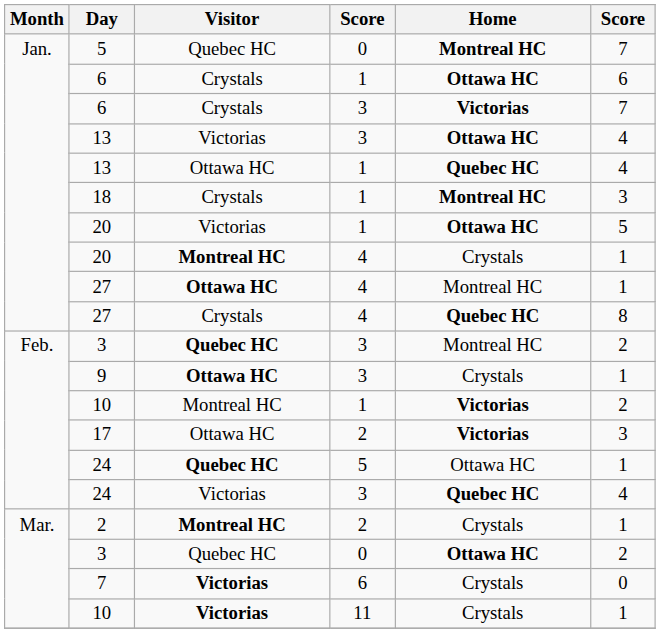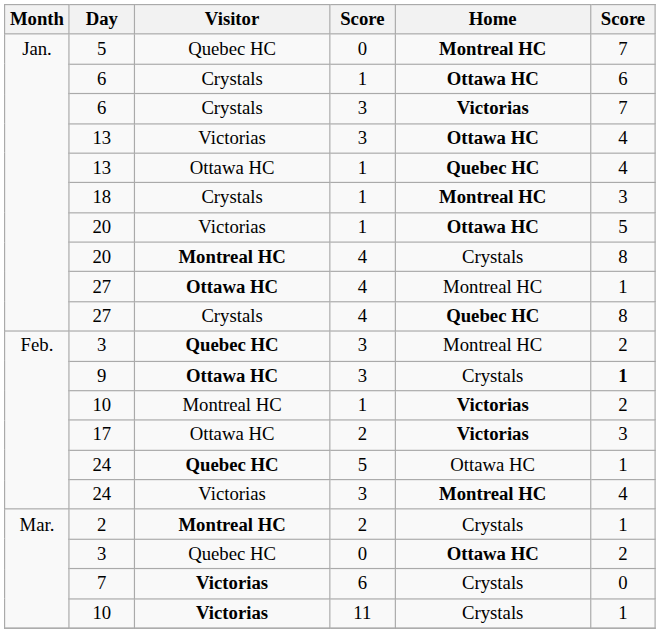 <table class="wikitable" style="text-align:center;">
 <tr>
 <th style="width:3em">Month</th>
 <th style="width:3em">Day</th>
 <th style="width:10em">Visitor</th>
 <th style="width:3em">Score</th>
 <th style="width:10em">Home</th>
 <th style="width:3em">Score</th>
 </tr>
 <tr>
 <td rowspan=10 valign=top>Jan.</td>
 <td>5</td>
 <td>Quebec HC</td>
 <td>0</td>
 <td><strong>Montreal HC</strong></td>
 <td>7</td>
 </tr>
 <tr>
 <td>6</td>
 <td>Crystals</td>
 <td>1</td>
 <td><strong>Ottawa HC</strong></td>
 <td>6</td>
 </tr>
 <tr>
 <td>6</td>
 <td>Crystals</td>
 <td>3</td>
 <td><strong>Victorias</strong></td>
 <td>7</td>
 </tr>
 <tr>
 <td>13</td>
 <td>Victorias</td>
 <td>3</td>
 <td><strong>Ottawa HC</strong></td>
 <td>4</td>
 </tr>
 <tr>
 <td>13</td>
 <td>Ottawa HC</td>
 <td>1</td>
 <td><strong>Quebec HC</strong></td>
 <td>4</td>
 </tr>
 <tr>
 <td>18</td>
 <td>Crystals</td>
 <td>1</td>
 <td><strong>Montreal HC</strong></td>
 <td>3</td>
 </tr>
 <tr>
 <td>20</td>
 <td>Victorias</td>
 <td>1</td>
 <td><strong>Ottawa HC</strong></td>
 <td>5</td>
 </tr>
 <tr>
 <td>20</td>
 <td><strong>Montreal HC</strong></td>
 <td>4</td>
 <td>Crystals</td>
-<td>1</td>
+<td>8</td>
 </tr>
 <tr>
 <td>27</td>
 <td><strong>Ottawa HC</strong></td>
 <td>4</td>
 <td>Montreal HC</td>
 <td>1</td>
 </tr>
 <tr>
 <td>27</td>
 <td>Crystals</td>
 <td>4</td>
 <td><strong>Quebec HC</strong></td>
 <td>8</td>
 </tr>
 <tr>
 <td rowspan=6 valign=top>Feb.</td>
 <td>3</td>
 <td><strong>Quebec HC</strong></td>
 <td>3</td>
 <td>Montreal HC</td>
 <td>2</td>
 </tr>
 <tr>
 <td>9</td>
 <td><strong>Ottawa HC</strong></td>
 <td>3</td>
 <td>Crystals</td>
-<td>1</td>
+<td><strong>1</strong></td>
 </tr>
 <tr>
 <td>10</td>
 <td>Montreal HC</td>
 <td>1</td>
 <td><strong>Victorias</strong></td>
 <td>2</td>
 </tr>
 <tr>
 <td>17</td>
 <td>Ottawa HC</td>
 <td>2</td>
 <td><strong>Victorias</strong></td>
 <td>3</td>
 </tr>
 <tr>
 <td>24</td>
 <td><strong>Quebec HC</strong></td>
 <td>5</td>
 <td>Ottawa HC</td>
 <td>1</td>
 </tr>
 <tr>
 <td>24</td>
 <td>Victorias</td>
 <td>3</td>
-<td><strong>Quebec HC</strong></td>
+<td><strong>Montreal HC</strong></td>
 <td>4</td>
 </tr>
 <tr>
 <td rowspan=4 valign=top>Mar.</td>
 <td>2</td>
 <td><strong>Montreal HC</strong></td>
 <td>2</td>
 <td>Crystals</td>
 <td>1</td>
 </tr>
 <tr>
 <td>3</td>
 <td>Quebec HC</td>
 <td>0</td>
 <td><strong>Ottawa HC</strong></td>
 <td>2</td>
 </tr>
 <tr>
 <td>7</td>
 <td><strong>Victorias</strong></td>
 <td>6</td>
 <td>Crystals</td>
 <td>0</td>
 </tr>
 <tr>
 <td>10</td>
 <td><strong>Victorias</strong></td>
 <td>11</td>
 <td>Crystals</td>
 <td>1</td>
 </tr>
 <tr>
 </tr>
 </table>
